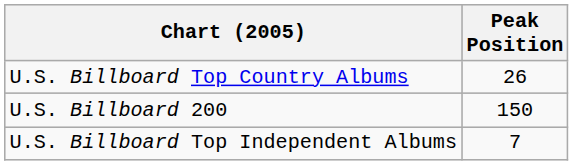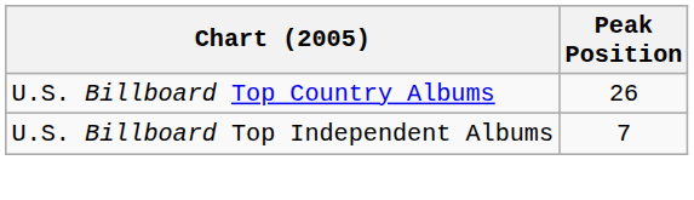 <table class="wikitable">
 <tr>
 <th>Chart (2005)</th>
 <th>Peak<br>Position</th>
 </tr>
 <tr>
 <td>U.S. <em>Billboard</em> <a href='#'>Top Country Albums</a></td>
 <td align="center">26</td>
 </tr>
 <tr>
-<td>U.S. <em>Billboard</em> 200</td>
-<td align="center">150</td>
-</tr>
-<tr>
 <td>U.S. <em>Billboard</em> Top Independent Albums</td>
 <td align="center">7</td>
 </tr>
 </table>
